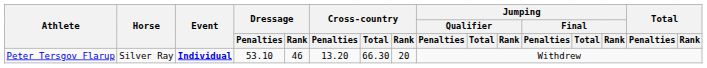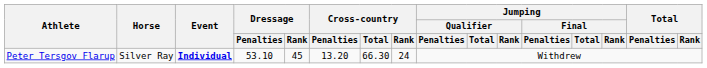 <table class=wikitable style="font-size:90%">
 <tr>
 <th rowspan="3">Athlete</th>
 <th rowspan="3">Horse</th>
 <th rowspan="3">Event</th>
 <th colspan="2" rowspan="2">Dressage</th>
 <th colspan="3" rowspan="2">Cross-country</th>
 <th colspan="6">Jumping</th>
 <th colspan="2" rowspan="2">Total</th>
 </tr>
 <tr style="font-size:95%">
 <th colspan="3">Qualifier</th>
 <th colspan="3">Final</th>
 </tr>
 <tr style="font-size:95%">
 <th>Penalties</th>
 <th>Rank</th>
 <th>Penalties</th>
 <th>Total</th>
 <th>Rank</th>
 <th>Penalties</th>
 <th>Total</th>
 <th>Rank</th>
 <th>Penalties</th>
 <th>Total</th>
 <th>Rank</th>
 <th>Penalties</th>
 <th>Rank</th>
 </tr>
 <tr align=center>
 <td align=left><a href='#'>Peter Tersgov Flarup</a></td>
 <td align=left>Silver Ray</td>
 <td align=left><strong><a href='#'>Individual</a></strong></td>
 <td>53.10</td>
-<td>46</td>
+<td>45</td>
 <td>13.20</td>
 <td>66.30</td>
-<td>20</td>
+<td>24</td>
 <td colspan=8>Withdrew</td>
 </tr>
 </table>
